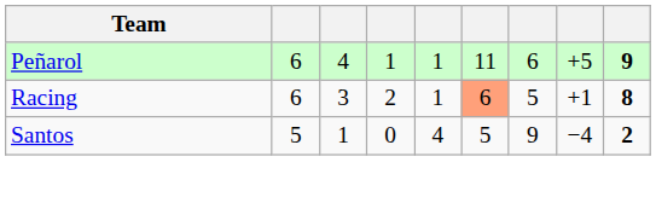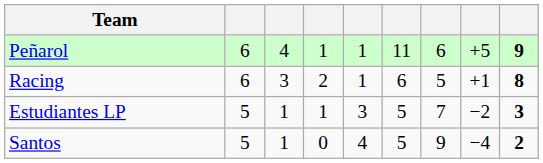 <table class="wikitable" style="text-align:center">
 <tr>
 <th width="175">Team</th>
 <th width="25"></th>
 <th width="25"></th>
 <th width="25"></th>
 <th width="25"></th>
 <th width="25"></th>
 <th width="25"></th>
 <th width="25"></th>
 <th width="25"></th>
 </tr>
 <tr bgcolor=#ccffcc>
 <td align=left> <a href='#'>Peñarol</a></td>
 <td>6</td>
 <td>4</td>
 <td>1</td>
 <td>1</td>
 <td>11</td>
 <td>6</td>
 <td>+5</td>
 <td><strong>9</strong></td>
 </tr>
 <tr>
 <td align=left> <a href='#'>Racing</a></td>
 <td>6</td>
 <td>3</td>
 <td>2</td>
 <td>1</td>
-<td style="background: lightsalmon;">6</td>
+<td>6</td>
 <td>5</td>
 <td>+1</td>
 <td><strong>8</strong></td>
+</tr>
+<tr>
+<td align=left> <a href='#'>Estudiantes LP</a></td>
+<td>5</td>
+<td>1</td>
+<td>1</td>
+<td>3</td>
+<td>5</td>
+<td>7</td>
+<td>−2</td>
+<td><strong>3</strong></td>
 </tr>
 <tr>
 <td align=left> <a href='#'>Santos</a></td>
 <td>5</td>
 <td>1</td>
 <td>0</td>
 <td>4</td>
 <td>5</td>
 <td>9</td>
 <td>−4</td>
 <td><strong>2</strong></td>
 </tr>
 </table>
